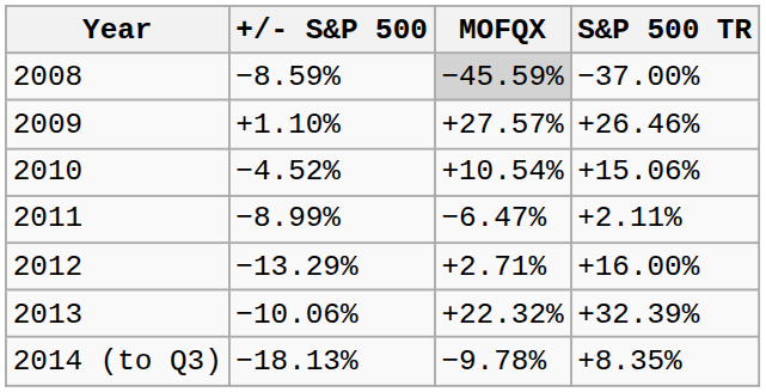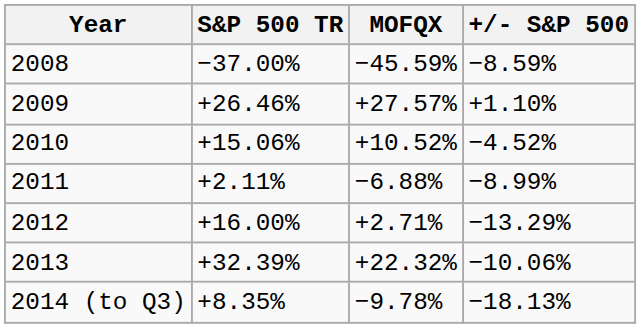 <table class="wikitable">
 <tr>
 <th>Year</th>
+<th>S&P 500 TR</th>
+<th>MOFQX</th>
 <th>+/- S&P 500</th>
-<th>MOFQX</th>
-<th>S&P 500 TR</th>
 </tr>
 <tr>
 <td>2008</td>
+<td>−37.00%</td>
+<td>−45.59%</td>
 <td>−8.59%</td>
-<td style="background: lightgrey;">−45.59%</td>
-<td>−37.00%</td>
 </tr>
 <tr>
 <td>2009</td>
+<td>+26.46%</td>
+<td>+27.57%</td>
 <td>+1.10%</td>
-<td>+27.57%</td>
-<td>+26.46%</td>
 </tr>
 <tr>
 <td>2010</td>
+<td>+15.06%</td>
+<td>+10.52%</td>
 <td>−4.52%</td>
-<td>+10.54%</td>
-<td>+15.06%</td>
 </tr>
 <tr>
 <td>2011</td>
+<td>+2.11%</td>
+<td>−6.88%</td>
 <td>−8.99%</td>
-<td>−6.47%</td>
-<td>+2.11%</td>
 </tr>
 <tr>
 <td>2012</td>
+<td>+16.00%</td>
+<td>+2.71%</td>
 <td>−13.29%</td>
-<td>+2.71%</td>
-<td>+16.00%</td>
 </tr>
 <tr>
 <td>2013</td>
+<td>+32.39%</td>
+<td>+22.32%</td>
 <td>−10.06%</td>
-<td>+22.32%</td>
-<td>+32.39%</td>
 </tr>
 <tr>
 <td>2014 (to Q3)</td>
+<td>+8.35%</td>
+<td>−9.78%</td>
 <td>−18.13%</td>
-<td>−9.78%</td>
-<td>+8.35%</td>
 </tr>
 </table>
